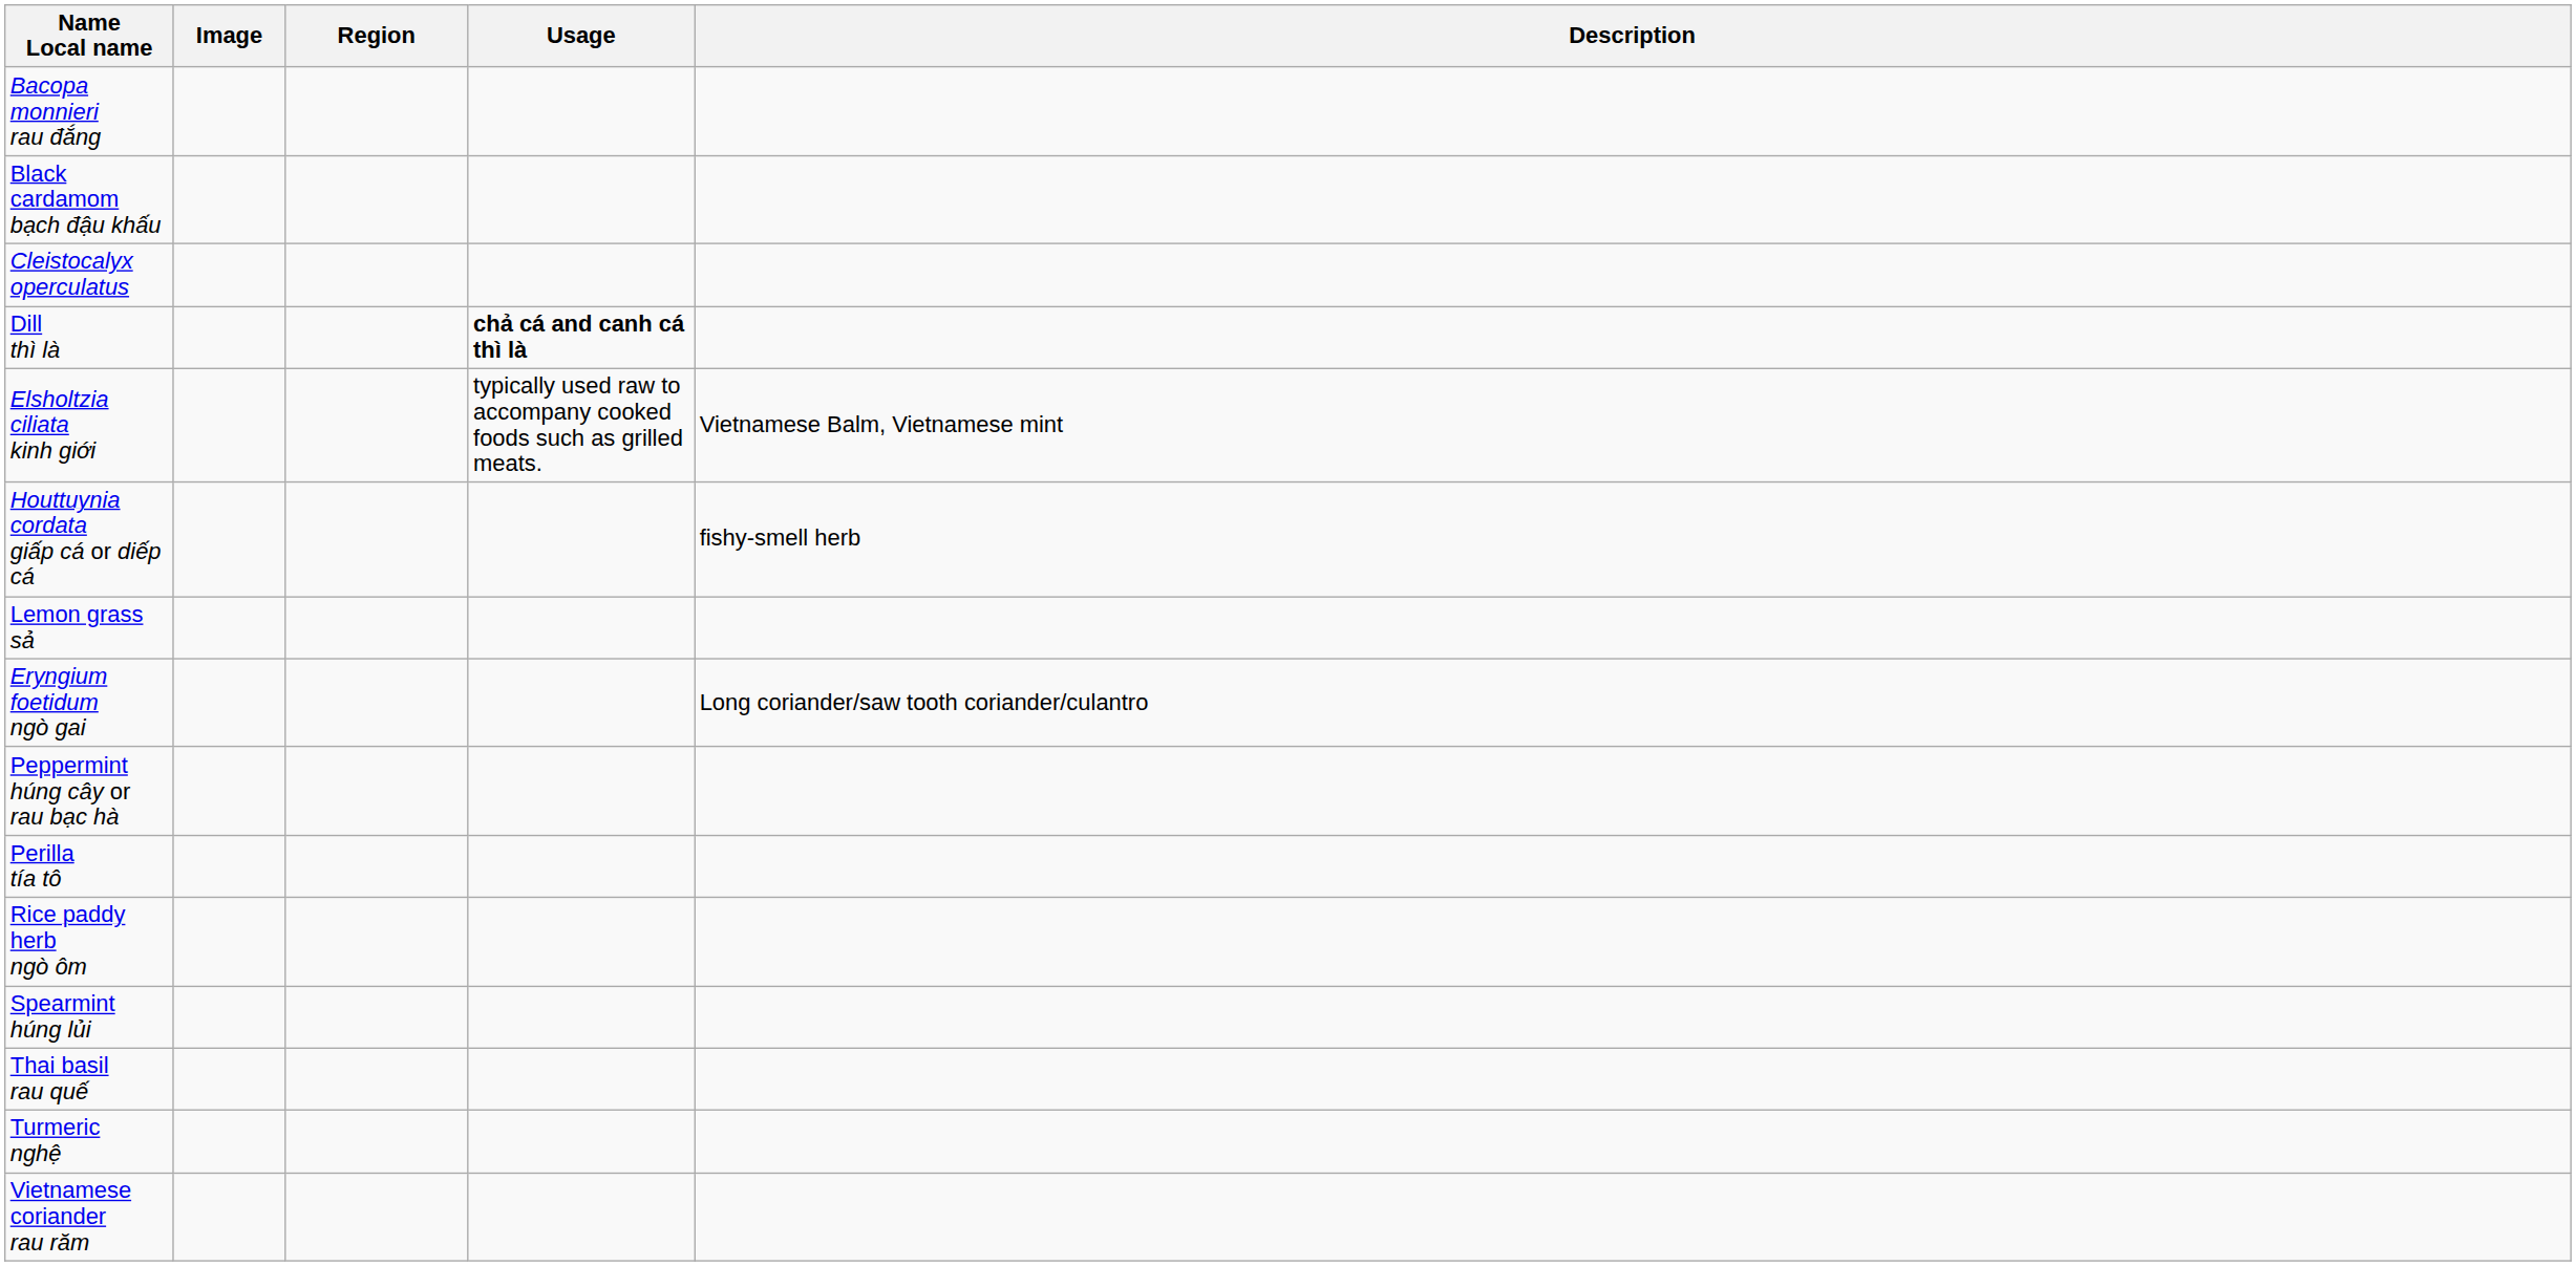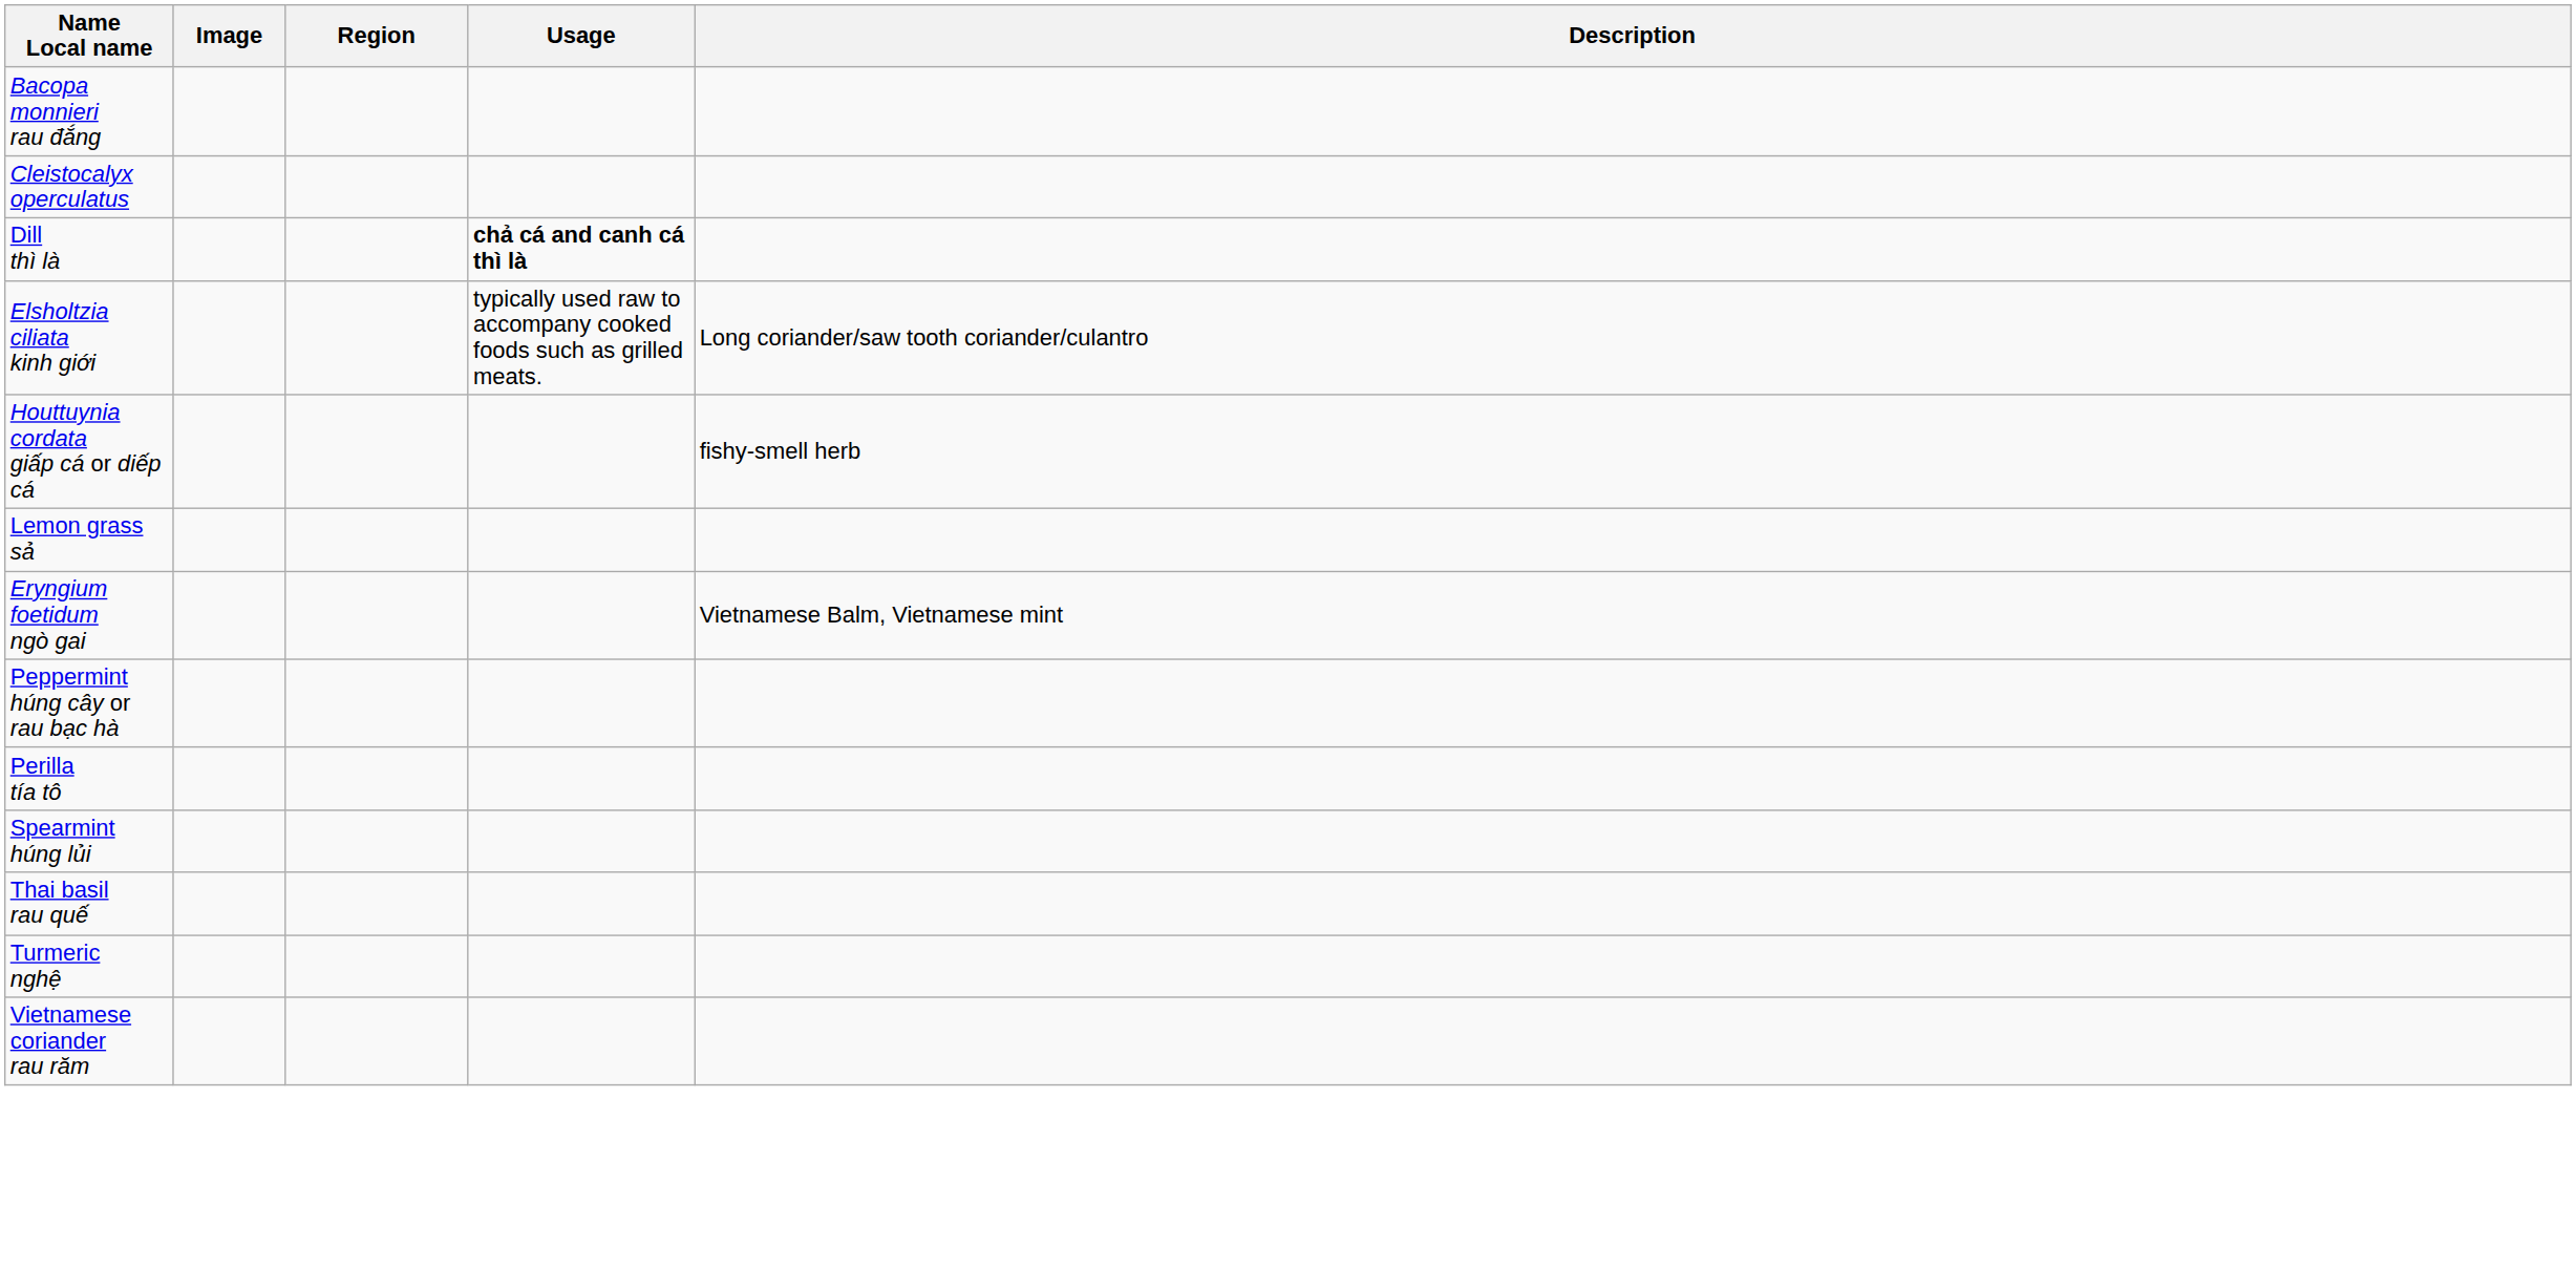 <table class="wikitable sortable" border="1" width="90%">
 <tr>
 <th width="110px">Name<br>Local name</th>
 <th width="70px">Image</th>
 <th width="120px">Region</th>
 <th width="150px">Usage</th>
 <th>Description</th>
 </tr>
 <tr>
 <td><em><a href='#'>Bacopa monnieri</a></em><br><em>rau đắng</em></td>
-<td></td>
-<td></td>
-<td></td>
-<td></td>
-</tr>
-<tr>
-<td><a href='#'>Black cardamom</a><br><em>bạch đậu khấu</em></td>
 <td></td>
 <td></td>
 <td></td>
 <td></td>
 </tr>
 <tr>
 <td><em><a href='#'>Cleistocalyx operculatus</a></em></td>
 <td></td>
 <td></td>
 <td></td>
 <td></td>
 </tr>
 <tr>
 <td><a href='#'>Dill</a><br><em>thì là</em></td>
 <td></td>
 <td></td>
 <td><strong>chả cá and canh cá thì là</strong></td>
 <td></td>
 </tr>
 <tr>
 <td><em><a href='#'>Elsholtzia ciliata</a></em><br><em>kinh giới</em></td>
 <td></td>
 <td></td>
 <td>typically used raw to accompany cooked foods such as grilled meats.</td>
-<td>Vietnamese Balm, Vietnamese mint</td>
+<td>Long coriander/saw tooth coriander/culantro</td>
 </tr>
 <tr>
 <td><em><a href='#'>Houttuynia cordata</a></em><br><em>giấp cá</em> or <em>diếp cá</em></td>
 <td></td>
 <td></td>
 <td></td>
 <td>fishy-smell herb</td>
 </tr>
 <tr>
 <td><a href='#'>Lemon grass</a><br><em>sả</em></td>
 <td></td>
 <td></td>
 <td></td>
 <td></td>
 </tr>
 <tr>
 <td><em><a href='#'>Eryngium foetidum</a></em><br><em>ngò gai</em></td>
 <td></td>
 <td></td>
 <td></td>
-<td>Long coriander/saw tooth coriander/culantro</td>
+<td>Vietnamese Balm, Vietnamese mint</td>
 </tr>
 <tr>
 <td><a href='#'>Peppermint</a><br><em>húng cây</em> or <em>rau bạc hà</em></td>
 <td></td>
 <td></td>
 <td></td>
 <td></td>
 </tr>
 <tr>
 <td><a href='#'>Perilla</a><br><em>tía tô</em></td>
-<td></td>
-<td></td>
-<td></td>
-<td></td>
-</tr>
-<tr>
-<td><a href='#'>Rice paddy herb</a><br><em>ngò ôm</em></td>
 <td></td>
 <td></td>
 <td></td>
 <td></td>
 </tr>
 <tr>
 <td><a href='#'>Spearmint</a><br><em>húng lủi</em></td>
 <td></td>
 <td></td>
 <td></td>
 <td></td>
 </tr>
 <tr>
 <td><a href='#'>Thai basil</a><br><em>rau quế</em></td>
 <td></td>
 <td></td>
 <td></td>
 <td></td>
 </tr>
 <tr>
 <td><a href='#'>Turmeric</a><br><em>nghệ</em></td>
 <td></td>
 <td></td>
 <td></td>
 <td></td>
 </tr>
 <tr>
 <td><a href='#'>Vietnamese coriander</a><br><em>rau răm</em></td>
 <td></td>
 <td></td>
 <td></td>
 <td></td>
 </tr>
 </table>
